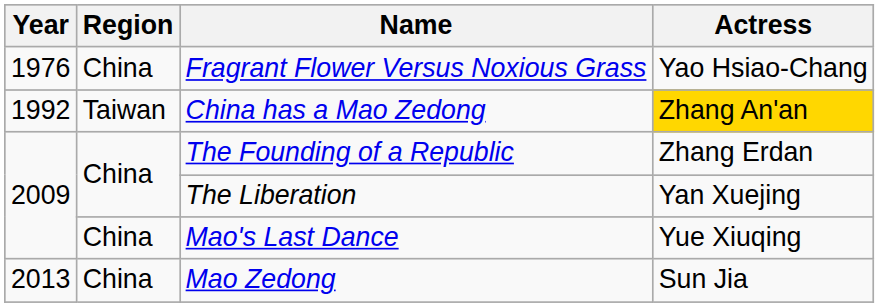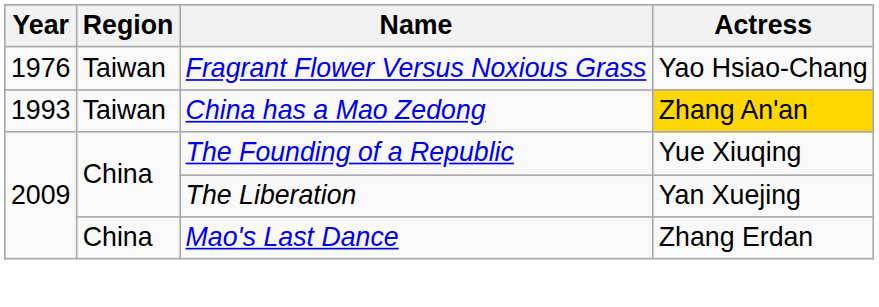 <table class="wikitable">
 <tr>
 <th>Year</th>
 <th>Region</th>
 <th>Name</th>
 <th>Actress</th>
 </tr>
 <tr>
 <td>1976</td>
-<td>China</td>
+<td>Taiwan</td>
 <td><em><a href='#'>Fragrant Flower Versus Noxious Grass</a></em></td>
 <td>Yao Hsiao-Chang</td>
 </tr>
 <tr>
-<td>1992</td>
+<td>1993</td>
 <td>Taiwan</td>
 <td><em><a href='#'>China has a Mao Zedong</a></em></td>
 <td style="background: gold;">Zhang An'an</td>
 </tr>
 <tr>
 <td rowspan="3">2009</td>
 <td rowspan="2">China</td>
 <td><em><a href='#'>The Founding of a Republic</a></em></td>
-<td>Zhang Erdan</td>
+<td>Yue Xiuqing</td>
 </tr>
 <tr>
 <td><em>The Liberation</em></td>
 <td>Yan Xuejing</td>
 </tr>
 <tr>
 <td>China</td>
 <td><em><a href='#'>Mao's Last Dance</a></em></td>
-<td>Yue Xiuqing</td>
-</tr>
-<tr>
-<td>2013</td>
-<td>China</td>
-<td><em><a href='#'>Mao Zedong</a></em></td>
-<td>Sun Jia</td>
+<td>Zhang Erdan</td>
 </tr>
 </table>
